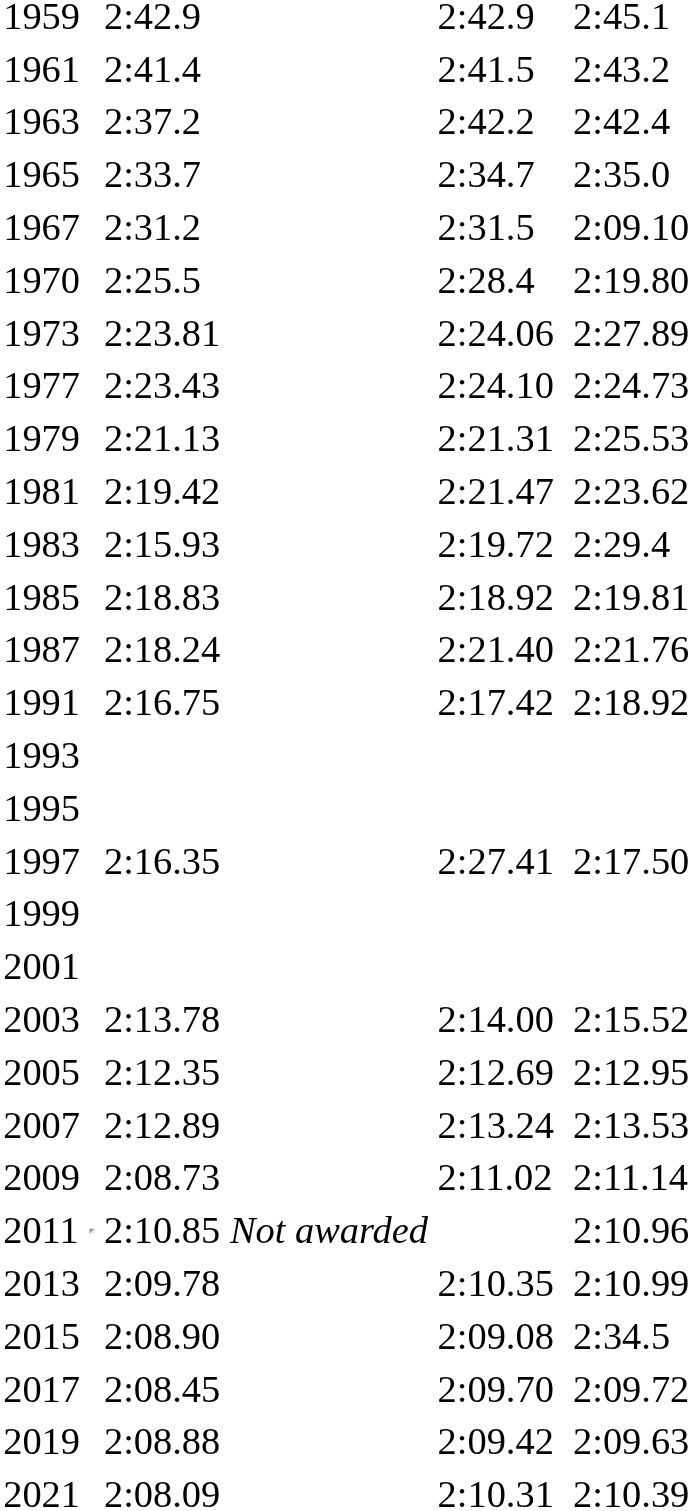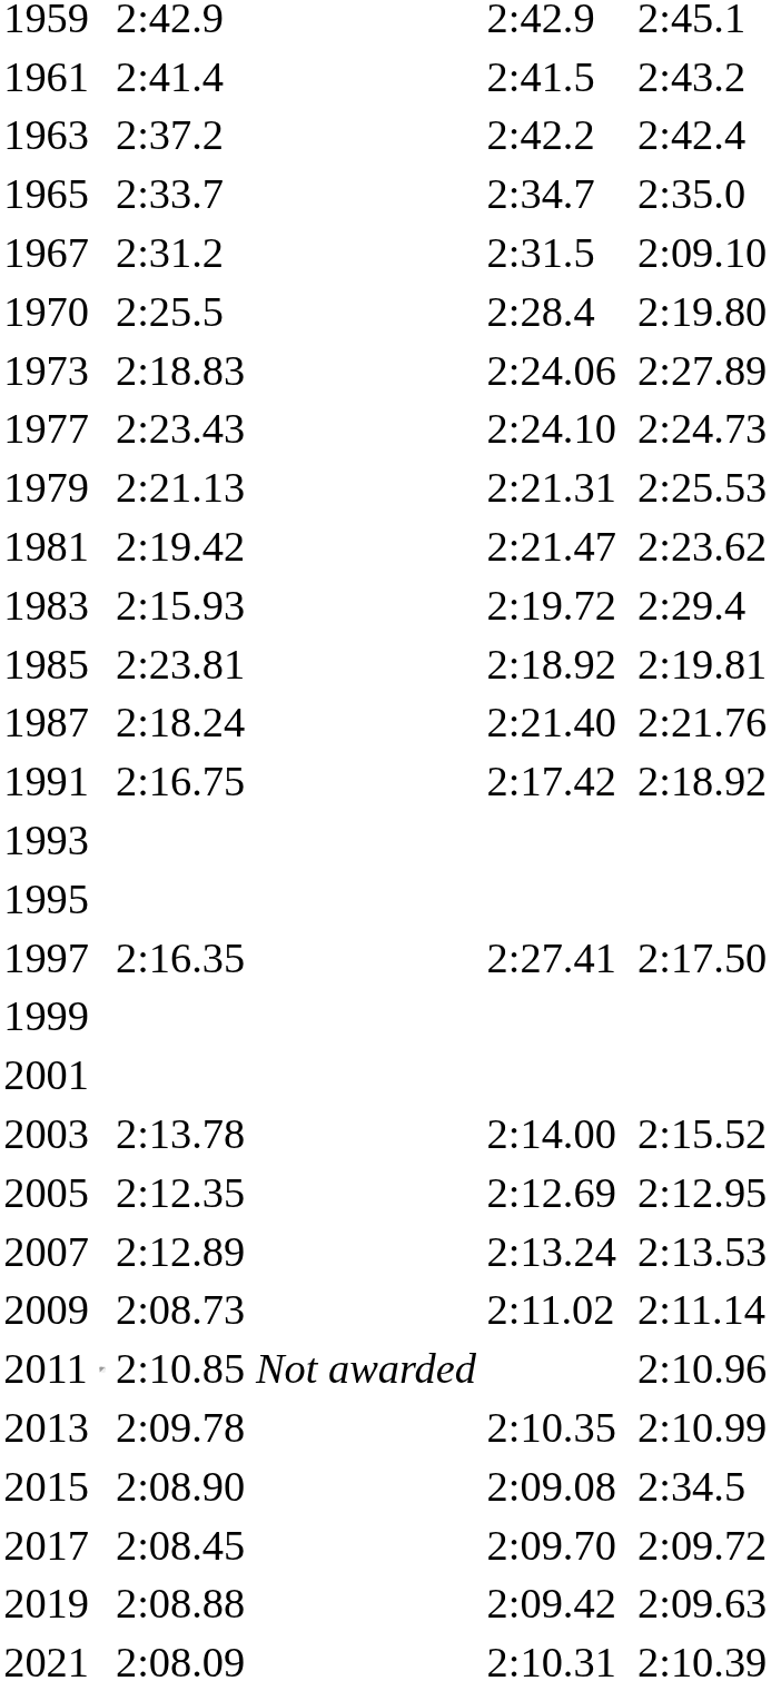 <table>
 <tr>
 <td>1959</td>
 <td></td>
 <td>2:42.9</td>
 <td></td>
 <td>2:42.9</td>
 <td></td>
 <td>2:45.1</td>
 </tr>
 <tr>
 <td>1961</td>
 <td></td>
 <td>2:41.4</td>
 <td></td>
 <td>2:41.5</td>
 <td></td>
 <td>2:43.2</td>
 </tr>
 <tr>
 <td>1963</td>
 <td></td>
 <td>2:37.2</td>
 <td></td>
 <td>2:42.2</td>
 <td></td>
 <td>2:42.4</td>
 </tr>
 <tr>
 <td>1965</td>
 <td></td>
 <td>2:33.7</td>
 <td></td>
 <td>2:34.7</td>
 <td></td>
 <td>2:35.0</td>
 </tr>
 <tr>
 <td>1967</td>
 <td></td>
 <td>2:31.2</td>
 <td></td>
 <td>2:31.5</td>
 <td></td>
 <td>2:09.10</td>
 </tr>
 <tr>
 <td>1970</td>
 <td></td>
 <td>2:25.5</td>
 <td></td>
 <td>2:28.4</td>
 <td></td>
 <td>2:19.80</td>
 </tr>
 <tr>
 <td>1973</td>
 <td></td>
-<td>2:23.81</td>
+<td>2:18.83</td>
 <td></td>
 <td>2:24.06</td>
 <td></td>
 <td>2:27.89</td>
 </tr>
 <tr>
 <td>1977</td>
 <td></td>
 <td>2:23.43</td>
 <td></td>
 <td>2:24.10</td>
 <td></td>
 <td>2:24.73</td>
 </tr>
 <tr>
 <td>1979</td>
 <td></td>
 <td>2:21.13</td>
 <td></td>
 <td>2:21.31</td>
 <td></td>
 <td>2:25.53</td>
 </tr>
 <tr>
 <td>1981</td>
 <td></td>
 <td>2:19.42</td>
 <td></td>
 <td>2:21.47</td>
 <td></td>
 <td>2:23.62</td>
 </tr>
 <tr>
 <td>1983</td>
 <td></td>
 <td>2:15.93</td>
 <td></td>
 <td>2:19.72</td>
 <td></td>
 <td>2:29.4</td>
 </tr>
 <tr>
 <td>1985</td>
 <td></td>
-<td>2:18.83</td>
+<td>2:23.81</td>
 <td></td>
 <td>2:18.92</td>
 <td></td>
 <td>2:19.81</td>
 </tr>
 <tr>
 <td>1987</td>
 <td></td>
 <td>2:18.24</td>
 <td></td>
 <td>2:21.40</td>
 <td></td>
 <td>2:21.76</td>
 </tr>
 <tr>
 <td>1991</td>
 <td></td>
 <td>2:16.75</td>
 <td></td>
 <td>2:17.42</td>
 <td></td>
 <td>2:18.92</td>
 </tr>
 <tr>
 <td>1993</td>
 <td></td>
 <td></td>
 <td></td>
 <td></td>
 <td></td>
 <td></td>
 </tr>
 <tr>
 <td>1995</td>
 <td></td>
 <td></td>
 <td></td>
 <td></td>
 <td></td>
 <td></td>
 </tr>
 <tr>
 <td>1997</td>
 <td></td>
 <td>2:16.35</td>
 <td></td>
 <td>2:27.41</td>
 <td></td>
 <td>2:17.50</td>
 </tr>
 <tr>
 <td>1999</td>
 <td></td>
 <td></td>
 <td></td>
 <td></td>
 <td></td>
 <td></td>
 </tr>
 <tr>
 <td>2001</td>
 <td></td>
 <td></td>
 <td></td>
 <td></td>
 <td></td>
 <td></td>
 </tr>
 <tr>
 <td>2003</td>
 <td></td>
 <td>2:13.78</td>
 <td></td>
 <td>2:14.00</td>
 <td></td>
 <td>2:15.52</td>
 </tr>
 <tr>
 <td>2005</td>
 <td></td>
 <td>2:12.35</td>
 <td></td>
 <td>2:12.69</td>
 <td></td>
 <td>2:12.95</td>
 </tr>
 <tr>
 <td>2007</td>
 <td></td>
 <td>2:12.89</td>
 <td></td>
 <td>2:13.24</td>
 <td></td>
 <td>2:13.53</td>
 </tr>
 <tr>
 <td>2009</td>
 <td></td>
 <td>2:08.73</td>
 <td></td>
 <td>2:11.02</td>
 <td></td>
 <td>2:11.14</td>
 </tr>
 <tr>
 <td>2011</td>
 <td><hr></td>
 <td>2:10.85</td>
 <td><em>Not awarded</em></td>
 <td></td>
 <td></td>
 <td>2:10.96</td>
 </tr>
 <tr>
 <td>2013</td>
 <td></td>
 <td>2:09.78</td>
 <td></td>
 <td>2:10.35</td>
 <td></td>
 <td>2:10.99</td>
 </tr>
 <tr>
 <td>2015</td>
 <td></td>
 <td>2:08.90</td>
 <td></td>
 <td>2:09.08</td>
 <td></td>
 <td>2:34.5</td>
 </tr>
 <tr>
 <td>2017</td>
 <td></td>
 <td>2:08.45</td>
 <td></td>
 <td>2:09.70</td>
 <td></td>
 <td>2:09.72</td>
 </tr>
 <tr>
 <td>2019</td>
 <td></td>
 <td>2:08.88</td>
 <td></td>
 <td>2:09.42</td>
 <td></td>
 <td>2:09.63</td>
 </tr>
 <tr>
 <td>2021</td>
 <td></td>
 <td>2:08.09</td>
 <td></td>
 <td>2:10.31</td>
 <td></td>
 <td>2:10.39</td>
 </tr>
 </table>
